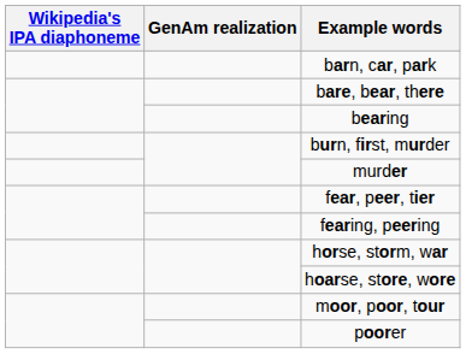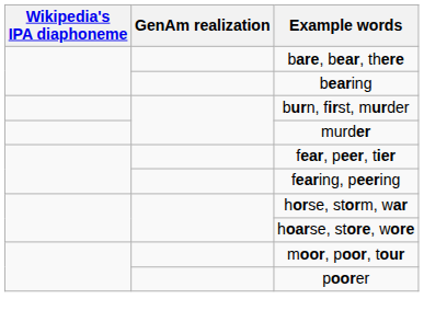 <table class="wikitable" style="text-align: center;">
 <tr>
 <th><a href='#'>Wikipedia's<br> IPA diaphoneme</a></th>
 <th>GenAm realization</th>
 <th>Example words</th>
-</tr>
-<tr>
-<td></td>
-<td> </td>
-<td>b<strong>ar</strong>n, c<strong>ar</strong>, p<strong>ar</strong>k</td>
 </tr>
 <tr>
 <td rowspan="2"></td>
 <td> </td>
 <td>b<strong>are</strong>, b<strong>ear</strong>, th<strong>ere</strong></td>
 </tr>
 <tr>
 <td></td>
 <td>b<strong>ear</strong>ing</td>
 </tr>
 <tr>
 <td></td>
 <td rowspan="2"> </td>
 <td>b<strong>ur</strong>n, f<strong>ir</strong>st, m<strong>ur</strong>der</td>
 </tr>
 <tr>
 <td></td>
 <td>murd<strong>er</strong></td>
 </tr>
 <tr>
 <td rowspan="2"></td>
 <td> </td>
 <td>f<strong>ear</strong>, p<strong>eer</strong>, t<strong>ier</strong></td>
 </tr>
 <tr>
 <td></td>
 <td>f<strong>ear</strong>ing, p<strong>eer</strong>ing</td>
 </tr>
 <tr>
 <td rowspan="2"></td>
 <td rowspan="2"> </td>
 <td>h<strong>or</strong>se, st<strong>or</strong>m, w<strong>ar</strong></td>
 </tr>
 <tr>
 <td>h<strong>oar</strong>se, st<strong>ore</strong>, w<strong>ore</strong></td>
 </tr>
 <tr>
 <td rowspan="2"></td>
 <td> </td>
 <td>m<strong>oor</strong>, p<strong>oor</strong>, t<strong>our</strong></td>
 </tr>
 <tr>
 <td></td>
 <td>p<strong>oor</strong>er</td>
 </tr>
 </table>
